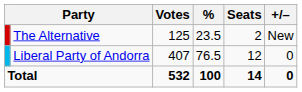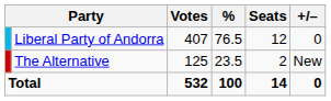 <table class="wikitable">
 <tr>
 <th colspan="2">Party</th>
 <th>Votes</th>
 <th>%</th>
 <th>Seats</th>
 <th>+/–</th>
+</tr>
+<tr>
+<td bgcolor="#00B7EB"></td>
+<td><a href='#'>Liberal Party of Andorra</a></td>
+<td style="text-align: right;">407</td>
+<td style="text-align: right;">76.5</td>
+<td style="text-align: right;">12</td>
+<td style="text-align: right;">0</td>
 </tr>
 <tr>
 <td bgcolor="#d40000"></td>
 <td><a href='#'>The Alternative</a></td>
 <td style="text-align: right;">125</td>
 <td style="text-align: right;">23.5</td>
 <td style="text-align: right;">2</td>
 <td style="text-align: right;">New</td>
 </tr>
 <tr>
-<td bgcolor="#00B7EB"></td>
-<td><a href='#'>Liberal Party of Andorra</a></td>
-<td style="text-align: right;">407</td>
-<td style="text-align: right;">76.5</td>
-<td style="text-align: right;">12</td>
-<td style="text-align: right;">0</td>
-</tr>
-<tr>
 <td colspan="2" style="font-weight: bold;">Total</td>
 <td style="text-align: right; font-weight: bold;">532</td>
 <td style="text-align: right; font-weight: bold;">100</td>
 <td style="text-align: right; font-weight: bold;">14</td>
 <td style="text-align: right;"><strong>0</strong></td>
 </tr>
 </table>
